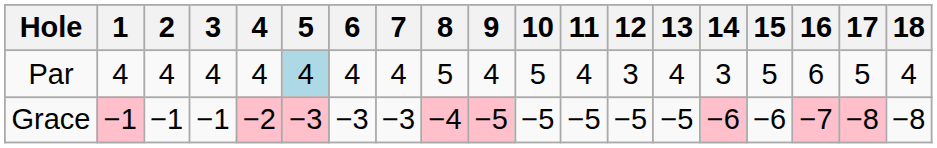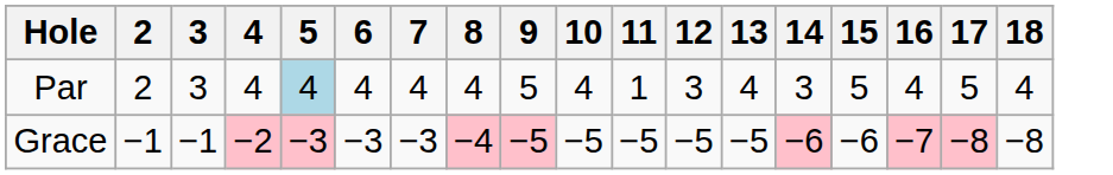 <table class="wikitable" style="text-align:center">
 <tr>
 <th>Hole</th>
-<th>1</th>
 <th>2</th>
 <th>3</th>
 <th>4</th>
 <th>5</th>
 <th>6</th>
 <th>7</th>
 <th>8</th>
 <th>9</th>
 <th>10</th>
 <th>11</th>
 <th>12</th>
 <th>13</th>
 <th>14</th>
 <th>15</th>
 <th>16</th>
 <th>17</th>
 <th>18</th>
 </tr>
 <tr>
 <td>Par</td>
-<td>4</td>
-<td>4</td>
-<td>4</td>
+<td>2</td>
+<td>3</td>
 <td>4</td>
 <td style="background: lightblue;">4</td>
 <td>4</td>
 <td>4</td>
-<td>5</td>
 <td>4</td>
 <td>5</td>
 <td>4</td>
+<td>1</td>
 <td>3</td>
 <td>4</td>
 <td>3</td>
 <td>5</td>
-<td>6</td>
+<td>4</td>
 <td>5</td>
 <td>4</td>
 </tr>
 <tr>
 <td align=left> Grace</td>
-<td style="background: Pink;">−1</td>
 <td>−1</td>
 <td>−1</td>
 <td style="background: Pink;">−2</td>
 <td style="background: Pink;">−3</td>
 <td>−3</td>
 <td>−3</td>
 <td style="background: Pink;">−4</td>
 <td style="background: Pink;">−5</td>
 <td>−5</td>
 <td>−5</td>
 <td>−5</td>
 <td>−5</td>
 <td style="background: Pink;">−6</td>
 <td>−6</td>
 <td style="background: Pink;">−7</td>
 <td style="background: Pink;">−8</td>
 <td>−8</td>
 </tr>
 </table>
